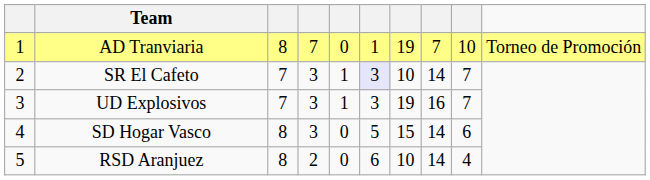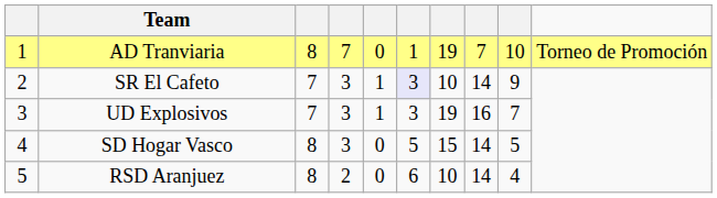 <table class="wikitable sortable" style="text-align: center;">
 <tr>
 <th width="20"></th>
 <th width="200">Team</th>
 <th width="20"></th>
 <th width="20"></th>
 <th width="20"></th>
 <th width="20"></th>
 <th width="20"></th>
 <th width="20"></th>
 <th width="20"></th>
 </tr>
 <tr ! style="background:#ffff88;">
 <td>1</td>
 <td>AD Tranviaria</td>
 <td>8</td>
 <td>7</td>
 <td>0</td>
 <td>1</td>
 <td>19</td>
 <td>7</td>
 <td>10</td>
 <td>Torneo de Promoción</td>
 </tr>
 <tr>
 <td>2</td>
 <td>SR El Cafeto</td>
 <td>7</td>
 <td>3</td>
 <td>1</td>
 <td style="background: lavender;">3</td>
 <td>10</td>
 <td>14</td>
-<td>7</td>
+<td>9</td>
 </tr>
 <tr>
 <td>3</td>
 <td>UD Explosivos</td>
 <td>7</td>
 <td>3</td>
 <td>1</td>
 <td>3</td>
 <td>19</td>
 <td>16</td>
 <td>7</td>
 </tr>
 <tr>
 <td>4</td>
 <td>SD Hogar Vasco</td>
 <td>8</td>
 <td>3</td>
 <td>0</td>
 <td>5</td>
 <td>15</td>
 <td>14</td>
-<td>6</td>
+<td>5</td>
 </tr>
 <tr>
 <td>5</td>
 <td>RSD Aranjuez</td>
 <td>8</td>
 <td>2</td>
 <td>0</td>
 <td>6</td>
 <td>10</td>
 <td>14</td>
 <td>4</td>
 </tr>
 </table>
